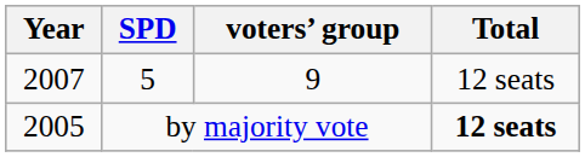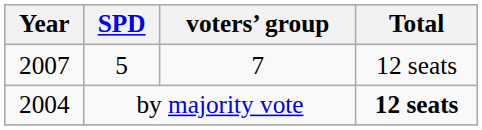 <table class="wikitable" width="300">
 <tr>
 <th>Year</th>
 <th><a href='#'>SPD</a></th>
 <th>voters’ group</th>
 <th>Total</th>
 </tr>
 <tr align="center">
 <td>2007</td>
 <td>5</td>
-<td>9</td>
+<td>7</td>
 <td>12 seats</td>
 </tr>
 <tr align="center">
-<td>2005</td>
+<td>2004</td>
 <td colspan="2">by <a href='#'>majority vote</a></td>
 <td><strong>12 seats</strong></td>
 </tr>
 </table>
